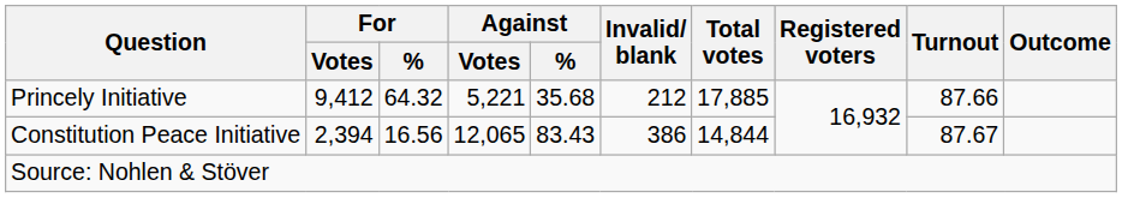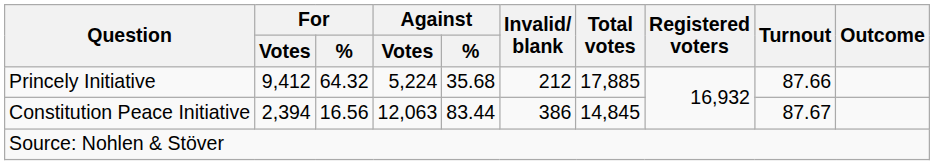 <table class=wikitable style="text-align:right">
 <tr>
 <th rowspan=2>Question</th>
 <th colspan=2>For</th>
 <th colspan=2>Against</th>
 <th rowspan=2>Invalid/<br>blank</th>
 <th rowspan=2>Total<br>votes</th>
 <th rowspan=2>Registered<br>voters</th>
 <th rowspan=2>Turnout</th>
 <th rowspan=2>Outcome</th>
 </tr>
 <tr>
 <th>Votes</th>
 <th>%</th>
 <th>Votes</th>
 <th>%</th>
 </tr>
 <tr>
 <td align=left>Princely Initiative</td>
 <td>9,412</td>
 <td>64.32</td>
-<td>5,221</td>
+<td>5,224</td>
 <td>35.68</td>
 <td>212</td>
 <td>17,885</td>
 <td rowspan=2>16,932</td>
 <td>87.66</td>
 <td></td>
 </tr>
 <tr>
 <td align=left>Constitution Peace Initiative</td>
 <td>2,394</td>
 <td>16.56</td>
-<td>12,065</td>
-<td>83.43</td>
+<td>12,063</td>
+<td>83.44</td>
 <td>386</td>
-<td>14,844</td>
+<td>14,845</td>
 <td>87.67</td>
 <td></td>
 </tr>
 <tr>
 <td colspan=12 align=left>Source: Nohlen & Stöver</td>
 </tr>
 </table>
